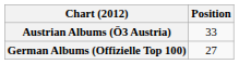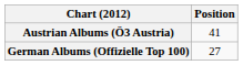 <table class="wikitable sortable plainrowheaders" style="text-align:center">
 <tr>
 <th scope="col">Chart (2012)</th>
 <th scope="col">Position</th>
 </tr>
 <tr>
 <th scope="row">Austrian Albums (Ö3 Austria)</th>
-<td>33</td>
+<td>41</td>
 </tr>
 <tr>
 <th scope="row">German Albums (Offizielle Top 100)</th>
 <td>27</td>
 </tr>
 </table>
